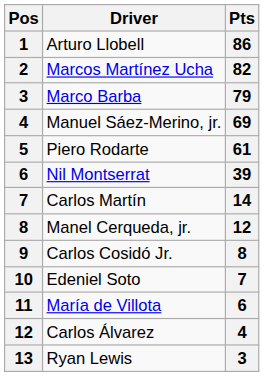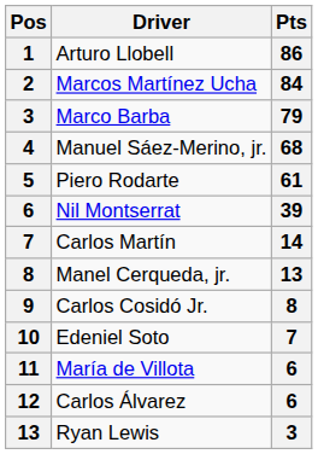 <table class="wikitable" style="font-size: 90%; text-align:center">
 <tr valign="top">
 <th valign="middle">Pos</th>
 <th valign="middle">Driver</th>
 <th valign="middle">Pts</th>
 </tr>
 <tr>
 <th>1</th>
 <td align=left> Arturo Llobell</td>
 <th>86</th>
 </tr>
 <tr>
 <th>2</th>
 <td align=left> <a href='#'>Marcos Martínez Ucha</a></td>
-<th>82</th>
+<th>84</th>
 </tr>
 <tr>
 <th>3</th>
 <td align=left> <a href='#'>Marco Barba</a></td>
 <th>79</th>
 </tr>
 <tr>
 <th>4</th>
 <td align=left> Manuel Sáez-Merino, jr.</td>
-<th>69</th>
+<th>68</th>
 </tr>
 <tr>
 <th>5</th>
 <td align=left> Piero Rodarte</td>
 <th>61</th>
 </tr>
 <tr>
 <th>6</th>
 <td align=left> <a href='#'>Nil Montserrat</a></td>
 <th>39</th>
 </tr>
 <tr>
 <th>7</th>
 <td align=left> Carlos Martín</td>
 <th>14</th>
 </tr>
 <tr>
 <th>8</th>
 <td align=left> Manel Cerqueda, jr.</td>
-<th>12</th>
+<th>13</th>
 </tr>
 <tr>
 <th>9</th>
 <td align=left> Carlos Cosidó Jr.</td>
 <th>8</th>
 </tr>
 <tr>
 <th>10</th>
 <td align=left> Edeniel Soto</td>
 <th>7</th>
 </tr>
 <tr>
 <th>11</th>
 <td align=left> <a href='#'>María de Villota</a></td>
 <th>6</th>
 </tr>
 <tr>
 <th>12</th>
 <td align=left> Carlos Álvarez</td>
-<th>4</th>
+<th>6</th>
 </tr>
 <tr>
 <th>13</th>
 <td align=left> Ryan Lewis</td>
 <th>3</th>
 </tr>
 </table>
